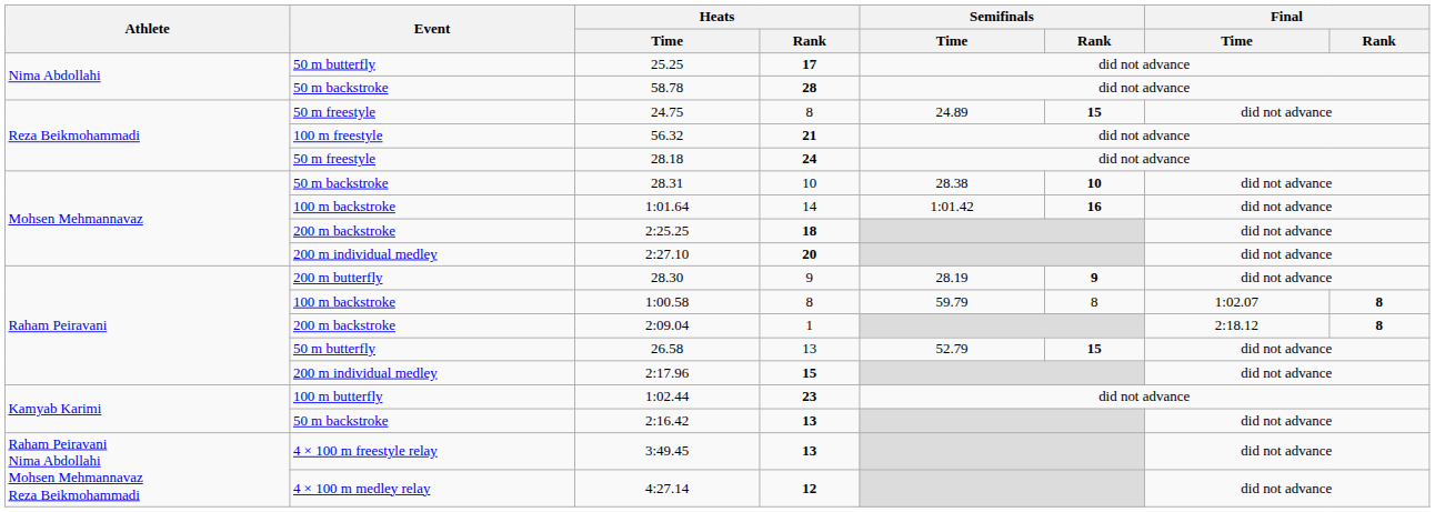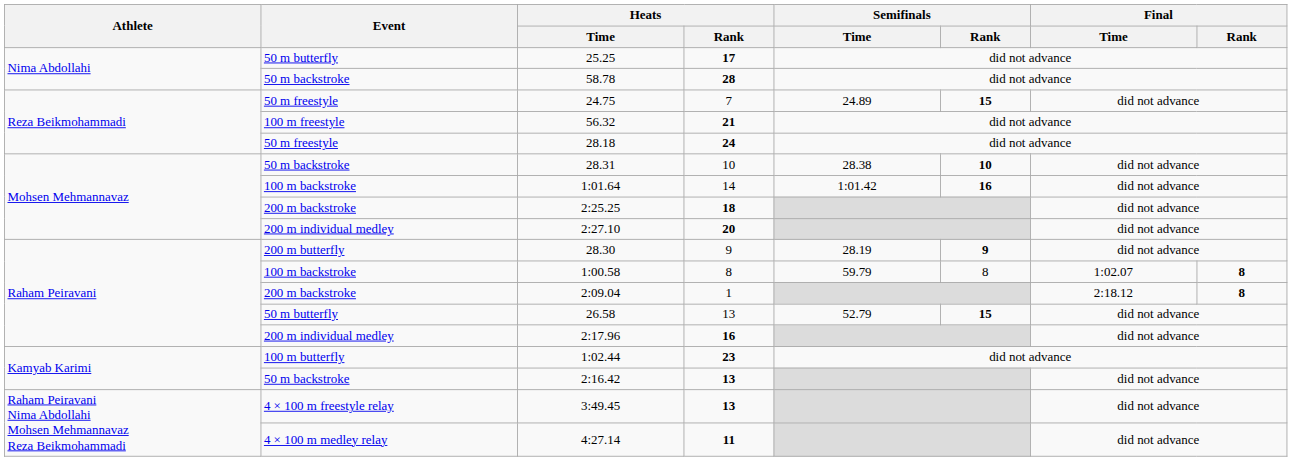 <table class="wikitable" width="90%" style="text-align:center; font-size:90%">
 <tr>
 <th rowspan="2" width="20%">Athlete</th>
 <th rowspan="2" width="20%">Event</th>
 <th colspan="2" width="20%">Heats</th>
 <th colspan="2" width="20%">Semifinals</th>
 <th colspan="2" width="20%">Final</th>
 </tr>
 <tr>
 <th width="13%">Time</th>
 <th>Rank</th>
 <th width="13%">Time</th>
 <th>Rank</th>
 <th width="13%">Time</th>
 <th>Rank</th>
 </tr>
 <tr>
 <td align=left rowspan=2><a href='#'>Nima Abdollahi</a></td>
 <td align=left><a href='#'>50 m butterfly</a></td>
 <td>25.25</td>
 <td><strong>17</strong></td>
 <td colspan=4>did not advance</td>
 </tr>
 <tr>
 <td align=left><a href='#'>50 m backstroke</a></td>
 <td>58.78</td>
 <td><strong>28</strong></td>
 <td colspan=4>did not advance</td>
 </tr>
 <tr>
 <td align=left rowspan=3><a href='#'>Reza Beikmohammadi</a></td>
 <td align=left><a href='#'>50 m freestyle</a></td>
 <td>24.75</td>
-<td>8 <strong></strong></td>
+<td>7 <strong></strong></td>
 <td>24.89</td>
 <td><strong>15</strong></td>
 <td colspan=2>did not advance</td>
 </tr>
 <tr>
 <td align=left><a href='#'>100 m freestyle</a></td>
 <td>56.32</td>
 <td><strong>21</strong></td>
 <td colspan=4>did not advance</td>
 </tr>
 <tr>
 <td align=left><a href='#'>50 m freestyle</a></td>
 <td>28.18</td>
 <td><strong>24</strong></td>
 <td colspan=4>did not advance</td>
 </tr>
 <tr>
 <td align=left rowspan=4><a href='#'>Mohsen Mehmannavaz</a></td>
 <td align=left><a href='#'>50 m backstroke</a></td>
 <td>28.31</td>
 <td>10 <strong></strong></td>
 <td>28.38</td>
 <td><strong>10</strong></td>
 <td colspan=2>did not advance</td>
 </tr>
 <tr>
 <td align=left><a href='#'>100 m backstroke</a></td>
 <td>1:01.64</td>
 <td>14 <strong></strong></td>
 <td>1:01.42</td>
 <td><strong>16</strong></td>
 <td colspan=2>did not advance</td>
 </tr>
 <tr>
 <td align=left><a href='#'>200 m backstroke</a></td>
 <td>2:25.25</td>
 <td><strong>18</strong></td>
 <td colspan=2 bgcolor=#DCDCDC></td>
 <td colspan=2>did not advance</td>
 </tr>
 <tr>
 <td align=left><a href='#'>200 m individual medley</a></td>
 <td>2:27.10</td>
 <td><strong>20</strong></td>
 <td colspan=2 bgcolor=#DCDCDC></td>
 <td colspan=2>did not advance</td>
 </tr>
 <tr>
 <td align=left rowspan=5><a href='#'>Raham Peiravani</a></td>
 <td align=left><a href='#'>200 m butterfly</a></td>
 <td>28.30</td>
 <td>9 <strong></strong></td>
 <td>28.19</td>
 <td><strong>9</strong></td>
 <td colspan=2>did not advance</td>
 </tr>
 <tr>
 <td align=left><a href='#'>100 m backstroke</a></td>
 <td>1:00.58</td>
 <td>8 <strong></strong></td>
 <td>59.79</td>
 <td>8 <strong></strong></td>
 <td>1:02.07</td>
 <td><strong>8</strong></td>
 </tr>
 <tr>
 <td align=left><a href='#'>200 m backstroke</a></td>
 <td>2:09.04</td>
 <td>1 <strong></strong></td>
 <td colspan=2 bgcolor=#DCDCDC></td>
 <td>2:18.12</td>
 <td><strong>8</strong></td>
 </tr>
 <tr>
 <td align=left><a href='#'>50 m butterfly</a></td>
 <td>26.58</td>
 <td>13 <strong></strong></td>
 <td>52.79</td>
 <td><strong>15</strong></td>
 <td colspan=2>did not advance</td>
 </tr>
 <tr>
 <td align=left><a href='#'>200 m individual medley</a></td>
 <td>2:17.96</td>
-<td><strong>15</strong></td>
+<td><strong>16</strong></td>
 <td colspan=2 bgcolor=#DCDCDC></td>
 <td colspan=2>did not advance</td>
 </tr>
 <tr>
 <td align=left rowspan=2><a href='#'>Kamyab Karimi</a></td>
 <td align=left><a href='#'>100 m butterfly</a></td>
 <td>1:02.44</td>
 <td><strong>23</strong></td>
 <td colspan=4>did not advance</td>
 </tr>
 <tr>
 <td align=left><a href='#'>50 m backstroke</a></td>
 <td>2:16.42</td>
 <td><strong>13</strong></td>
 <td colspan=2 bgcolor=#DCDCDC></td>
 <td colspan=2>did not advance</td>
 </tr>
 <tr>
 <td align=left rowspan=2><a href='#'>Raham Peiravani</a><br><a href='#'>Nima Abdollahi</a><br><a href='#'>Mohsen Mehmannavaz</a><br><a href='#'>Reza Beikmohammadi</a></td>
 <td align=left><a href='#'>4 × 100 m freestyle relay</a></td>
 <td>3:49.45</td>
 <td><strong>13</strong></td>
 <td colspan=2 bgcolor=#DCDCDC></td>
 <td colspan=2>did not advance</td>
 </tr>
 <tr>
 <td align=left><a href='#'>4 × 100 m medley relay</a></td>
 <td>4:27.14</td>
-<td><strong>12</strong></td>
+<td><strong>11</strong></td>
 <td colspan=2 bgcolor=#DCDCDC></td>
 <td colspan=2>did not advance</td>
 </tr>
 </table>
